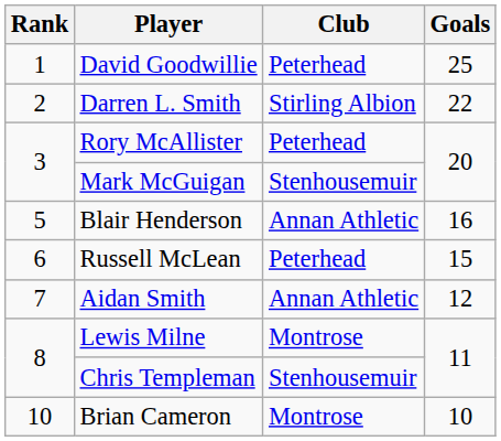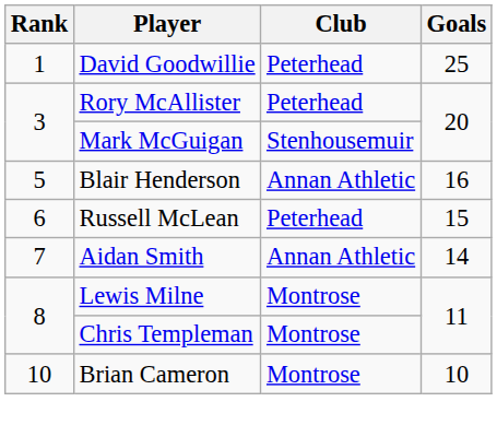 <table class="wikitable sortable" style="text-align:center">
 <tr>
 <th>Rank</th>
 <th>Player</th>
 <th>Club</th>
 <th>Goals</th>
 </tr>
 <tr>
 <td>1</td>
 <td align="left"> <a href='#'>David Goodwillie</a></td>
 <td align="left"><a href='#'>Peterhead</a></td>
 <td>25</td>
-</tr>
-<tr>
-<td>2</td>
-<td align="left"> <a href='#'>Darren L. Smith</a></td>
-<td align="left"><a href='#'>Stirling Albion</a></td>
-<td>22</td>
 </tr>
 <tr>
 <td rowspan="2">3</td>
 <td align="left"> <a href='#'>Rory McAllister</a></td>
 <td align="left"><a href='#'>Peterhead</a></td>
 <td rowspan="2">20</td>
 </tr>
 <tr>
 <td align="left"> <a href='#'>Mark McGuigan</a></td>
 <td align="left"><a href='#'>Stenhousemuir</a></td>
 </tr>
 <tr>
 <td>5</td>
 <td align="left"> Blair Henderson</td>
 <td align="left"><a href='#'>Annan Athletic</a></td>
 <td>16</td>
 </tr>
 <tr>
 <td>6</td>
 <td align="left"> Russell McLean</td>
 <td align="left"><a href='#'>Peterhead</a></td>
 <td>15</td>
 </tr>
 <tr>
 <td>7</td>
 <td align="left"> <a href='#'>Aidan Smith</a></td>
 <td align="left"><a href='#'>Annan Athletic</a></td>
-<td>12</td>
+<td>14</td>
 </tr>
 <tr>
 <td rowspan="2">8</td>
 <td align="left"> <a href='#'>Lewis Milne</a></td>
 <td align="left"><a href='#'>Montrose</a></td>
 <td rowspan="2">11</td>
 </tr>
 <tr>
 <td align="left"> <a href='#'>Chris Templeman</a></td>
-<td align="left"><a href='#'>Stenhousemuir</a></td>
+<td align="left"><a href='#'>Montrose</a></td>
 </tr>
 <tr>
 <td>10</td>
 <td align="left"> Brian Cameron</td>
 <td align="left"><a href='#'>Montrose</a></td>
 <td>10</td>
 </tr>
 </table>
